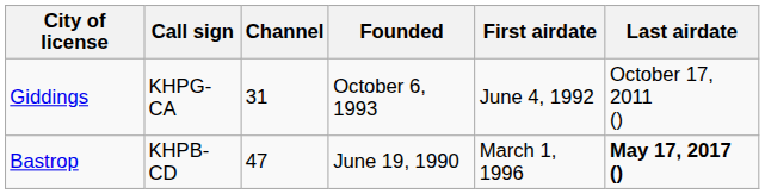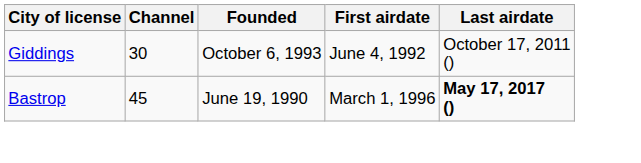 <table class="wikitable">
 <tr>
 <th>City of license</th>
-<th>Call sign</th>
 <th>Channel</th>
 <th>Founded</th>
 <th>First airdate</th>
 <th>Last airdate</th>
 </tr>
 <tr>
 <td><a href='#'>Giddings</a></td>
-<td>KHPG-CA</td>
-<td>31</td>
+<td>30</td>
 <td>October 6, 1993</td>
 <td>June 4, 1992</td>
 <td>October 17, 2011<br>()</td>
 </tr>
 <tr>
 <td><a href='#'>Bastrop</a></td>
-<td>KHPB-CD</td>
-<td>47</td>
+<td>45</td>
 <td>June 19, 1990</td>
 <td>March 1, 1996</td>
 <td><strong>May 17, 2017<br>()</strong></td>
 </tr>
 </table>
